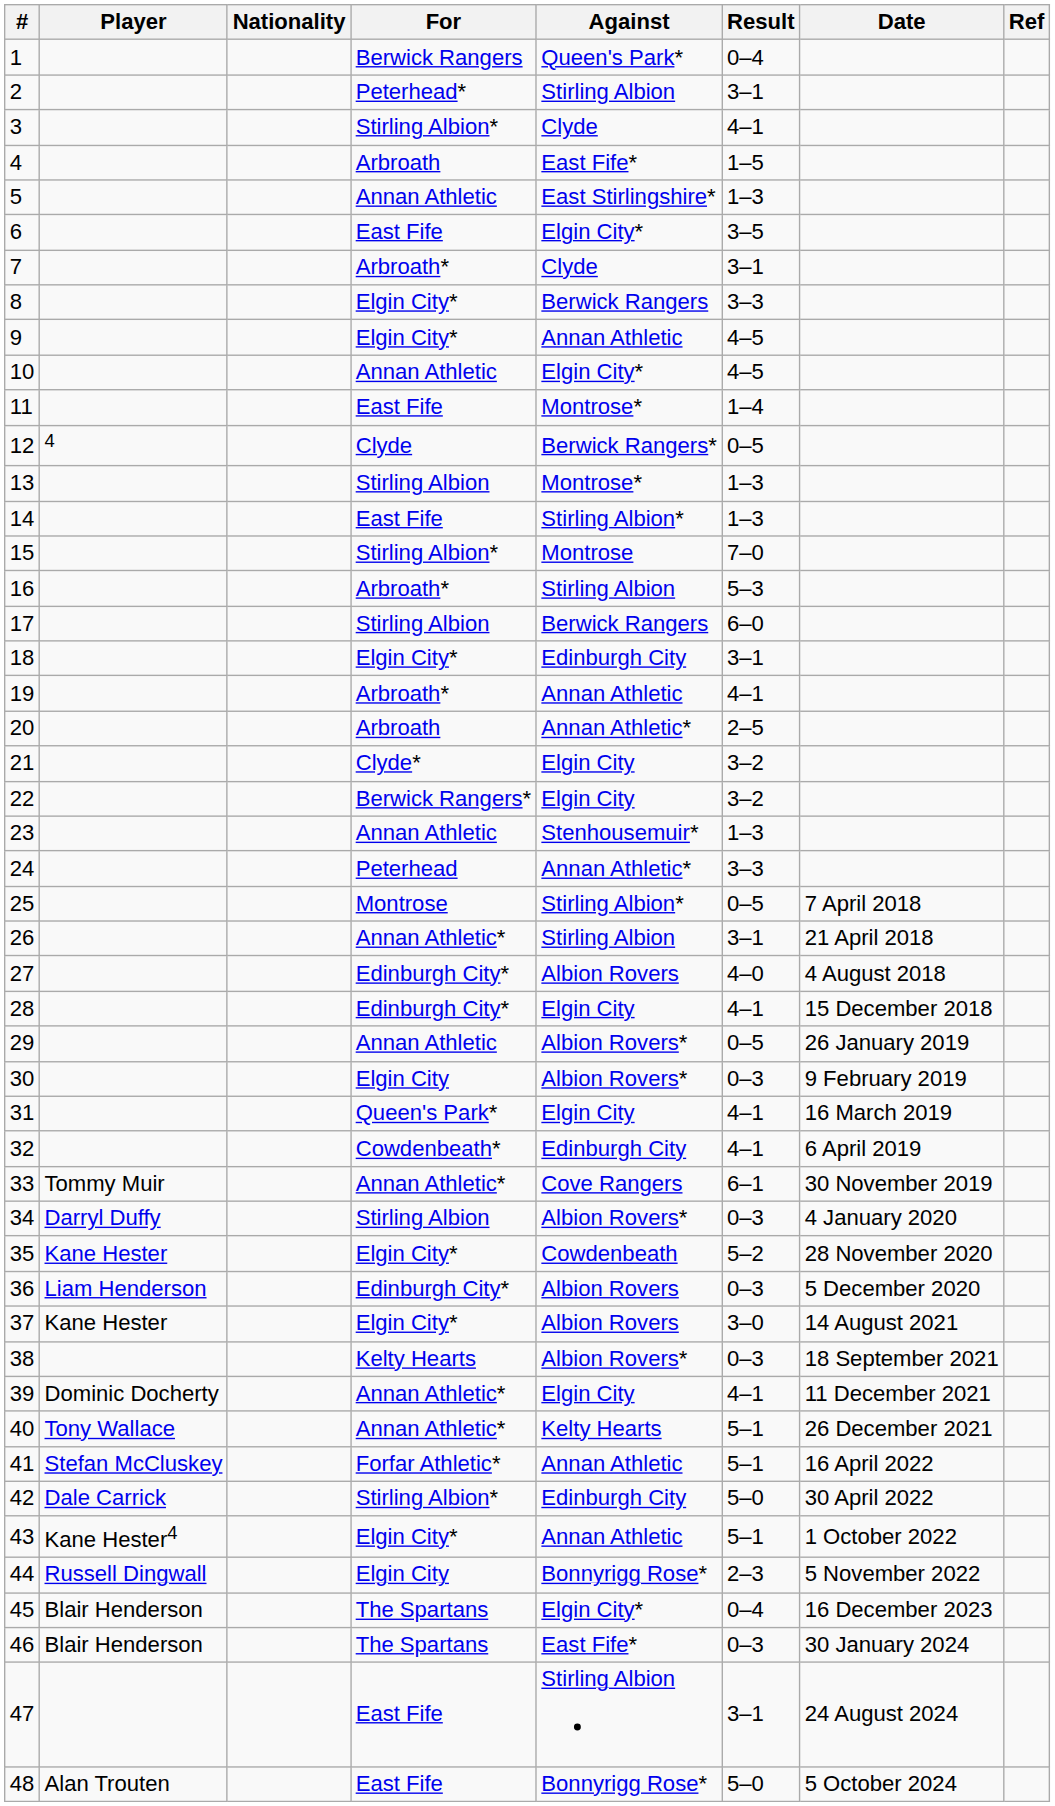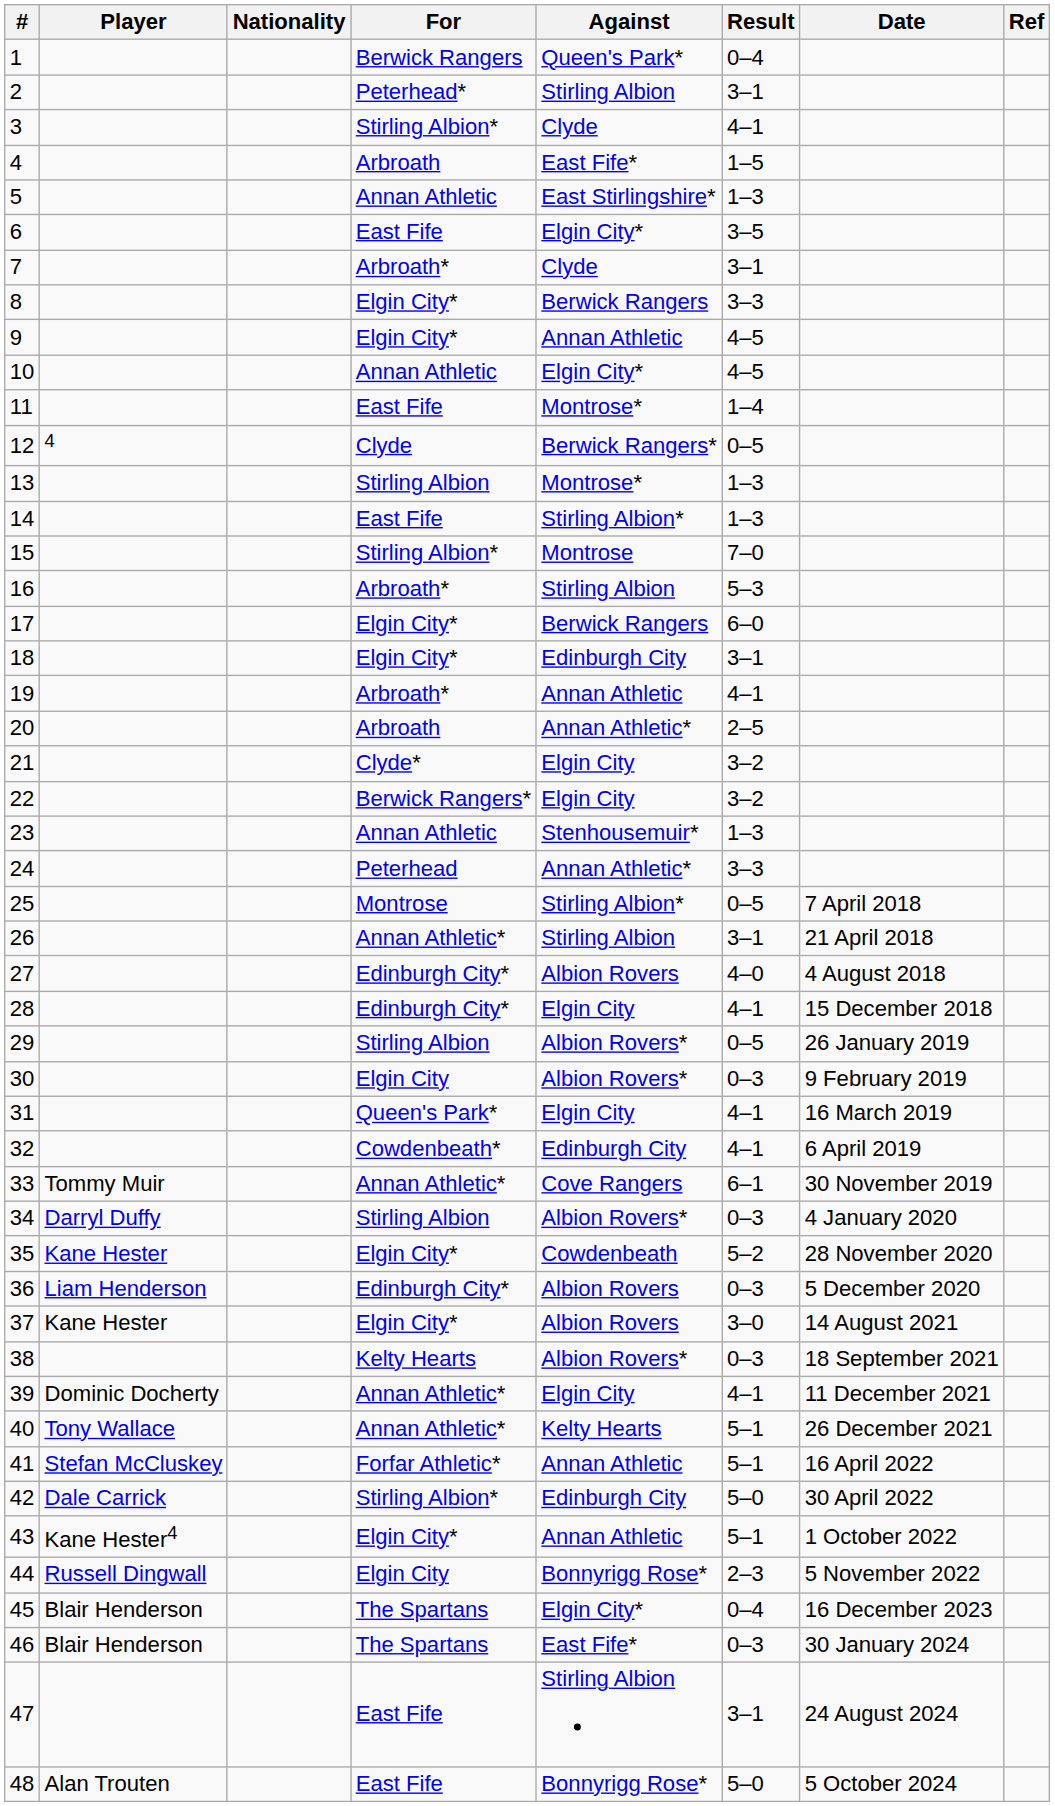 <table class="wikitable sortable">
 <tr>
 <th>#</th>
 <th>Player</th>
 <th>Nationality</th>
 <th>For</th>
 <th>Against</th>
 <th style="text-align:center">Result</th>
 <th>Date</th>
 <th class="unsortable" style="text-align:center">Ref</th>
 </tr>
 <tr>
 <td>1</td>
 <td></td>
 <td></td>
 <td><a href='#'>Berwick Rangers</a></td>
 <td><a href='#'>Queen's Park</a>*</td>
 <td>0–4</td>
 <td></td>
 <td></td>
 </tr>
 <tr>
 <td>2</td>
 <td></td>
 <td></td>
 <td><a href='#'>Peterhead</a>*</td>
 <td><a href='#'>Stirling Albion</a></td>
 <td>3–1</td>
 <td></td>
 <td></td>
 </tr>
 <tr>
 <td>3</td>
 <td></td>
 <td></td>
 <td><a href='#'>Stirling Albion</a>*</td>
 <td><a href='#'>Clyde</a></td>
 <td>4–1</td>
 <td></td>
 <td></td>
 </tr>
 <tr>
 <td>4</td>
 <td></td>
 <td></td>
 <td><a href='#'>Arbroath</a></td>
 <td><a href='#'>East Fife</a>*</td>
 <td>1–5</td>
 <td></td>
 <td></td>
 </tr>
 <tr>
 <td>5</td>
 <td></td>
 <td></td>
 <td><a href='#'>Annan Athletic</a></td>
 <td><a href='#'>East Stirlingshire</a>*</td>
 <td>1–3</td>
 <td></td>
 <td></td>
 </tr>
 <tr>
 <td>6</td>
 <td></td>
 <td></td>
 <td><a href='#'>East Fife</a></td>
 <td><a href='#'>Elgin City</a>*</td>
 <td>3–5</td>
 <td></td>
 <td></td>
 </tr>
 <tr>
 <td>7</td>
 <td></td>
 <td></td>
 <td><a href='#'>Arbroath</a>*</td>
 <td><a href='#'>Clyde</a></td>
 <td>3–1</td>
 <td></td>
 <td></td>
 </tr>
 <tr>
 <td>8</td>
 <td></td>
 <td></td>
 <td><a href='#'>Elgin City</a>*</td>
 <td><a href='#'>Berwick Rangers</a></td>
 <td>3–3</td>
 <td></td>
 <td></td>
 </tr>
 <tr>
 <td>9</td>
 <td></td>
 <td></td>
 <td><a href='#'>Elgin City</a>*</td>
 <td><a href='#'>Annan Athletic</a></td>
 <td>4–5</td>
 <td></td>
 <td></td>
 </tr>
 <tr>
 <td>10</td>
 <td></td>
 <td></td>
 <td><a href='#'>Annan Athletic</a></td>
 <td><a href='#'>Elgin City</a>*</td>
 <td>4–5</td>
 <td></td>
 <td></td>
 </tr>
 <tr>
 <td>11</td>
 <td></td>
 <td></td>
 <td><a href='#'>East Fife</a></td>
 <td><a href='#'>Montrose</a>*</td>
 <td>1–4</td>
 <td></td>
 <td></td>
 </tr>
 <tr>
 <td>12</td>
 <td><sup>4</sup></td>
 <td></td>
 <td><a href='#'>Clyde</a></td>
 <td><a href='#'>Berwick Rangers</a>*</td>
 <td>0–5</td>
 <td></td>
 <td></td>
 </tr>
 <tr>
 <td>13</td>
 <td></td>
 <td></td>
 <td><a href='#'>Stirling Albion</a></td>
 <td><a href='#'>Montrose</a>*</td>
 <td>1–3</td>
 <td></td>
 <td></td>
 </tr>
 <tr>
 <td>14</td>
 <td></td>
 <td></td>
 <td><a href='#'>East Fife</a></td>
 <td><a href='#'>Stirling Albion</a>*</td>
 <td>1–3</td>
 <td></td>
 <td></td>
 </tr>
 <tr>
 <td>15</td>
 <td></td>
 <td></td>
 <td><a href='#'>Stirling Albion</a>*</td>
 <td><a href='#'>Montrose</a></td>
 <td>7–0</td>
 <td></td>
 <td></td>
 </tr>
 <tr>
 <td>16</td>
 <td></td>
 <td></td>
 <td><a href='#'>Arbroath</a>*</td>
 <td><a href='#'>Stirling Albion</a></td>
 <td>5–3</td>
 <td></td>
 <td></td>
 </tr>
 <tr>
 <td>17</td>
 <td></td>
 <td></td>
-<td><a href='#'>Stirling Albion</a></td>
+<td><a href='#'>Elgin City</a>*</td>
 <td><a href='#'>Berwick Rangers</a></td>
 <td>6–0</td>
 <td></td>
 <td></td>
 </tr>
 <tr>
 <td>18</td>
 <td></td>
 <td></td>
 <td><a href='#'>Elgin City</a>*</td>
 <td><a href='#'>Edinburgh City</a></td>
 <td>3–1</td>
 <td></td>
 <td></td>
 </tr>
 <tr>
 <td>19</td>
 <td></td>
 <td></td>
 <td><a href='#'>Arbroath</a>*</td>
 <td><a href='#'>Annan Athletic</a></td>
 <td>4–1</td>
 <td></td>
 <td></td>
 </tr>
 <tr>
 <td>20</td>
 <td></td>
 <td></td>
 <td><a href='#'>Arbroath</a></td>
 <td><a href='#'>Annan Athletic</a>*</td>
 <td>2–5</td>
 <td></td>
 <td></td>
 </tr>
 <tr>
 <td>21</td>
 <td></td>
 <td></td>
 <td><a href='#'>Clyde</a>*</td>
 <td><a href='#'>Elgin City</a></td>
 <td>3–2</td>
 <td></td>
 <td></td>
 </tr>
 <tr>
 <td>22</td>
 <td></td>
 <td></td>
 <td><a href='#'>Berwick Rangers</a>*</td>
 <td><a href='#'>Elgin City</a></td>
 <td>3–2</td>
 <td></td>
 <td></td>
 </tr>
 <tr>
 <td>23</td>
 <td></td>
 <td></td>
 <td><a href='#'>Annan Athletic</a></td>
 <td><a href='#'>Stenhousemuir</a>*</td>
 <td>1–3</td>
 <td></td>
 <td></td>
 </tr>
 <tr>
 <td>24</td>
 <td></td>
 <td></td>
 <td><a href='#'>Peterhead</a></td>
 <td><a href='#'>Annan Athletic</a>*</td>
 <td>3–3</td>
 <td></td>
 <td></td>
 </tr>
 <tr>
 <td>25</td>
 <td></td>
 <td></td>
 <td><a href='#'>Montrose</a></td>
 <td><a href='#'>Stirling Albion</a>*</td>
 <td>0–5</td>
 <td>7 April 2018</td>
 <td></td>
 </tr>
 <tr>
 <td>26</td>
 <td></td>
 <td></td>
 <td><a href='#'>Annan Athletic</a>*</td>
 <td><a href='#'>Stirling Albion</a></td>
 <td>3–1</td>
 <td>21 April 2018</td>
 <td></td>
 </tr>
 <tr>
 <td>27</td>
 <td></td>
 <td></td>
 <td><a href='#'>Edinburgh City</a>*</td>
 <td><a href='#'>Albion Rovers</a></td>
 <td>4–0</td>
 <td>4 August 2018</td>
 <td></td>
 </tr>
 <tr>
 <td>28</td>
 <td></td>
 <td></td>
 <td><a href='#'>Edinburgh City</a>*</td>
 <td><a href='#'>Elgin City</a></td>
 <td>4–1</td>
 <td>15 December 2018</td>
 <td></td>
 </tr>
 <tr>
 <td>29</td>
 <td></td>
 <td></td>
-<td><a href='#'>Annan Athletic</a></td>
+<td><a href='#'>Stirling Albion</a></td>
 <td><a href='#'>Albion Rovers</a>*</td>
 <td>0–5</td>
 <td>26 January 2019</td>
 <td></td>
 </tr>
 <tr>
 <td>30</td>
 <td></td>
 <td></td>
 <td><a href='#'>Elgin City</a></td>
 <td><a href='#'>Albion Rovers</a>*</td>
 <td>0–3</td>
 <td>9 February 2019</td>
 <td></td>
 </tr>
 <tr>
 <td>31</td>
 <td></td>
 <td></td>
 <td><a href='#'>Queen's Park</a>*</td>
 <td><a href='#'>Elgin City</a></td>
 <td>4–1</td>
 <td>16 March 2019</td>
 <td></td>
 </tr>
 <tr>
 <td>32</td>
 <td></td>
 <td></td>
 <td><a href='#'>Cowdenbeath</a>*</td>
 <td><a href='#'>Edinburgh City</a></td>
 <td>4–1</td>
 <td>6 April 2019</td>
 <td></td>
 </tr>
 <tr>
 <td>33</td>
 <td>Tommy Muir</td>
 <td></td>
 <td><a href='#'>Annan Athletic</a>*</td>
 <td><a href='#'>Cove Rangers</a></td>
 <td>6–1</td>
 <td>30 November 2019</td>
 <td></td>
 </tr>
 <tr>
 <td>34</td>
 <td><a href='#'>Darryl Duffy</a></td>
 <td></td>
 <td><a href='#'>Stirling Albion</a></td>
 <td><a href='#'>Albion Rovers</a>*</td>
 <td>0–3</td>
 <td>4 January 2020</td>
 <td></td>
 </tr>
 <tr>
 <td>35</td>
 <td><a href='#'>Kane Hester</a></td>
 <td></td>
 <td><a href='#'>Elgin City</a>*</td>
 <td><a href='#'>Cowdenbeath</a></td>
 <td>5–2</td>
 <td>28 November 2020</td>
 <td></td>
 </tr>
 <tr>
 <td>36</td>
 <td><a href='#'>Liam Henderson</a></td>
 <td></td>
 <td><a href='#'>Edinburgh City</a>*</td>
 <td><a href='#'>Albion Rovers</a></td>
 <td>0–3</td>
 <td>5 December 2020</td>
 <td></td>
 </tr>
 <tr>
 <td>37</td>
 <td>Kane Hester</td>
 <td></td>
 <td><a href='#'>Elgin City</a>*</td>
 <td><a href='#'>Albion Rovers</a></td>
 <td>3–0</td>
 <td>14 August 2021</td>
 <td></td>
 </tr>
 <tr>
 <td>38</td>
 <td></td>
 <td></td>
 <td><a href='#'>Kelty Hearts</a></td>
 <td><a href='#'>Albion Rovers</a>*</td>
 <td>0–3</td>
 <td>18 September 2021</td>
 <td></td>
 </tr>
 <tr>
 <td>39</td>
 <td>Dominic Docherty</td>
 <td></td>
 <td><a href='#'>Annan Athletic</a>*</td>
 <td><a href='#'>Elgin City</a></td>
 <td>4–1</td>
 <td>11 December 2021</td>
 <td></td>
 </tr>
 <tr>
 <td>40</td>
 <td><a href='#'>Tony Wallace</a></td>
 <td></td>
 <td><a href='#'>Annan Athletic</a>*</td>
 <td><a href='#'>Kelty Hearts</a></td>
 <td>5–1</td>
 <td>26 December 2021</td>
 <td></td>
 </tr>
 <tr>
 <td>41</td>
 <td><a href='#'>Stefan McCluskey</a></td>
 <td></td>
 <td><a href='#'>Forfar Athletic</a>*</td>
 <td><a href='#'>Annan Athletic</a></td>
 <td>5–1</td>
 <td>16 April 2022</td>
 <td></td>
 </tr>
 <tr>
 <td>42</td>
 <td><a href='#'>Dale Carrick</a></td>
 <td></td>
 <td><a href='#'>Stirling Albion</a>*</td>
 <td><a href='#'>Edinburgh City</a></td>
 <td>5–0</td>
 <td>30 April 2022</td>
 <td></td>
 </tr>
 <tr>
 <td>43</td>
 <td>Kane Hester<sup>4</sup></td>
 <td></td>
 <td><a href='#'>Elgin City</a>*</td>
 <td><a href='#'>Annan Athletic</a></td>
 <td>5–1</td>
 <td>1 October 2022</td>
 <td></td>
 </tr>
 <tr>
 <td>44</td>
 <td><a href='#'>Russell Dingwall</a></td>
 <td></td>
 <td><a href='#'>Elgin City</a></td>
 <td><a href='#'>Bonnyrigg Rose</a>*</td>
 <td>2–3</td>
 <td>5 November 2022</td>
 <td></td>
 </tr>
 <tr>
 <td>45</td>
 <td>Blair Henderson</td>
 <td></td>
 <td><a href='#'>The Spartans</a></td>
 <td><a href='#'>Elgin City</a>*</td>
 <td>0–4</td>
 <td>16 December 2023</td>
 <td></td>
 </tr>
 <tr>
 <td>46</td>
 <td>Blair Henderson</td>
 <td></td>
 <td><a href='#'>The Spartans</a></td>
 <td><a href='#'>East Fife</a>*</td>
 <td>0–3</td>
 <td>30 January 2024</td>
 <td></td>
 </tr>
 <tr>
 <td>47</td>
 <td></td>
 <td></td>
 <td><a href='#'>East Fife</a></td>
 <td><a href='#'>Stirling Albion</a><br><ul><li></li></ul></td>
 <td>3–1</td>
 <td>24 August 2024</td>
 <td></td>
 </tr>
 <tr>
 <td>48</td>
 <td>Alan Trouten</td>
 <td></td>
 <td><a href='#'>East Fife</a></td>
 <td><a href='#'>Bonnyrigg Rose</a>*</td>
 <td>5–0</td>
 <td>5 October 2024</td>
 <td></td>
 </tr>
 </table>
